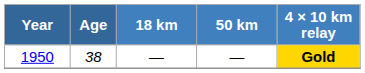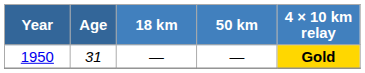 <table class="wikitable" style="font-size:95%; text-align:center; border:grey solid 1px; border-collapse:collapse; background:#ffffff;">
 <tr>
 <th style="background-color:#369; color:white; width:60px;"> Year </th>
 <th style="background-color:#369; color:white; width:40px;"> Age </th>
 <th style="background-color:#4180be; color:white; width:75px;"> 18 km </th>
 <th style="background-color:#4180be; color:white; width:75px;"> 50 km </th>
 <th style="background-color:#4180be; color:white; width:75px;"> 4 × 10 km <br> relay </th>
 </tr>
 <tr>
 <td><a href='#'>1950</a></td>
-<td><em>38</em></td>
+<td><em>31</em></td>
 <td>—</td>
 <td>—</td>
 <td style="background:gold;"><strong>Gold</strong></td>
 </tr>
 <tr>
 </tr>
 </table>
